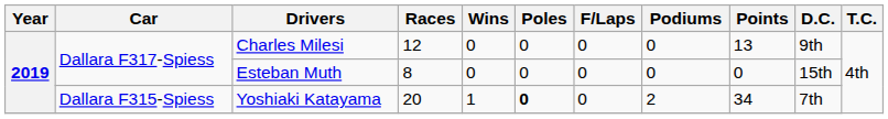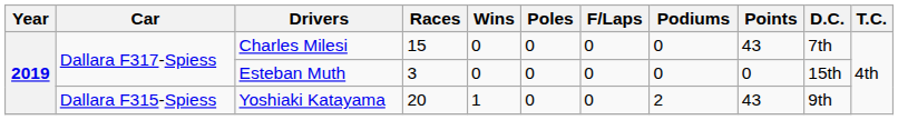 <table class="wikitable" style="font-size:85%; width:700px">
 <tr>
 <th>Year</th>
 <th>Car</th>
 <th>Drivers</th>
 <th>Races</th>
 <th>Wins</th>
 <th>Poles</th>
 <th>F/Laps</th>
 <th>Podiums</th>
 <th>Points</th>
 <th>D.C.</th>
 <th>T.C.</th>
 </tr>
 <tr>
 <th rowspan=3><a href='#'>2019</a></th>
 <td rowspan=2><a href='#'>Dallara F317</a>-<a href='#'>Spiess</a></td>
 <td align="left"> <a href='#'>Charles Milesi</a></td>
-<td>12</td>
+<td>15</td>
 <td>0</td>
 <td>0</td>
 <td>0</td>
 <td>0</td>
-<td>13</td>
-<td>9th</td>
+<td>43</td>
+<td>7th</td>
 <td rowspan=4>4th</td>
 </tr>
 <tr>
 <td align="left"> <a href='#'>Esteban Muth</a></td>
-<td>8</td>
+<td>3</td>
 <td>0</td>
 <td>0</td>
 <td>0</td>
 <td>0</td>
 <td>0</td>
 <td>15th</td>
 </tr>
 <tr>
 <td><a href='#'>Dallara F315</a>-<a href='#'>Spiess</a></td>
 <td align="left"> <a href='#'>Yoshiaki Katayama</a></td>
 <td>20</td>
 <td>1</td>
-<td><strong>0</strong></td>
+<td>0</td>
 <td>0</td>
 <td>2</td>
-<td>34</td>
-<td>7th</td>
+<td>43</td>
+<td>9th</td>
 </tr>
 <tr>
 </tr>
 </table>
